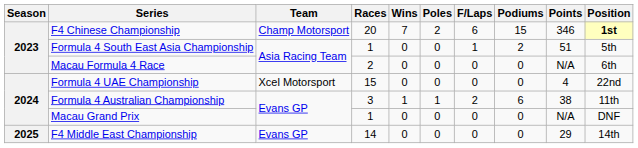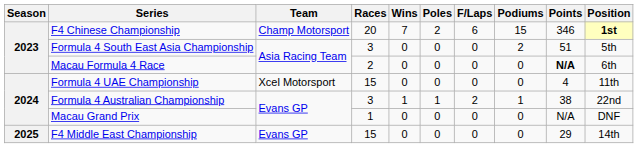 <table class="wikitable" style="font-size: 90%; text-align:center">
 <tr>
 <th>Season</th>
 <th>Series</th>
 <th>Team</th>
 <th>Races</th>
 <th>Wins</th>
 <th>Poles</th>
 <th>F/Laps</th>
 <th>Podiums</th>
 <th>Points</th>
 <th>Position</th>
 </tr>
 <tr>
 <th rowspan="3">2023</th>
 <td align="left"><a href='#'>F4 Chinese Championship</a></td>
 <td align="left"><a href='#'>Champ Motorsport</a></td>
 <td>20</td>
 <td>7</td>
 <td>2</td>
 <td>6</td>
 <td>15</td>
 <td>346</td>
 <td style="background:#FFFFBF;"><strong>1st</strong></td>
 </tr>
 <tr>
 <td align="left"><a href='#'>Formula 4 South East Asia Championship</a></td>
 <td rowspan="2" align="left"><a href='#'>Asia Racing Team</a></td>
-<td>1</td>
+<td>3</td>
 <td>0</td>
 <td>0</td>
-<td>1</td>
+<td>0</td>
 <td>2</td>
 <td>51</td>
 <td>5th</td>
 </tr>
 <tr>
 <td align=left><a href='#'>Macau Formula 4 Race</a></td>
 <td>2</td>
 <td>0</td>
 <td>0</td>
 <td>0</td>
 <td>0</td>
-<td>N/A</td>
+<td><strong>N/A</strong></td>
 <td>6th</td>
 </tr>
 <tr>
 <th rowspan="3">2024</th>
 <td align=left><a href='#'>Formula 4 UAE Championship</a></td>
 <td align=left>Xcel Motorsport</td>
 <td>15</td>
 <td>0</td>
 <td>0</td>
 <td>0</td>
 <td>0</td>
 <td>4</td>
-<td>22nd</td>
+<td>11th</td>
 </tr>
 <tr>
 <td align=left><a href='#'>Formula 4 Australian Championship</a></td>
 <td rowspan="2" align="left"><a href='#'>Evans GP</a></td>
 <td>3</td>
 <td>1</td>
 <td>1</td>
 <td>2</td>
-<td>6</td>
+<td>1</td>
 <td>38</td>
-<td>11th</td>
+<td>22nd</td>
 </tr>
 <tr>
 <td align=left><a href='#'>Macau Grand Prix</a></td>
 <td>1</td>
 <td>0</td>
 <td>0</td>
 <td>0</td>
 <td>0</td>
 <td>N/A</td>
 <td>DNF</td>
 </tr>
 <tr>
 <th>2025</th>
 <td align="left"><a href='#'>F4 Middle East Championship</a></td>
 <td align="left"><a href='#'>Evans GP</a></td>
-<td>14</td>
+<td>15</td>
 <td>0</td>
 <td>0</td>
 <td>0</td>
 <td>0</td>
 <td>29</td>
 <td>14th</td>
 </tr>
 </table>
